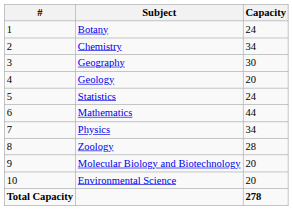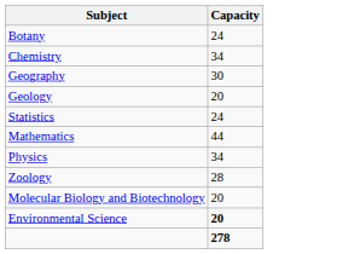 <table class="wikitable">
 <tr>
-<th>#</th>
 <th>Subject</th>
 <th>Capacity</th>
 </tr>
 <tr>
-<td>1</td>
 <td><a href='#'>Botany</a></td>
 <td>24</td>
 </tr>
 <tr>
-<td>2</td>
 <td><a href='#'>Chemistry</a></td>
 <td>34</td>
 </tr>
 <tr>
-<td>3</td>
 <td><a href='#'>Geography</a></td>
 <td>30</td>
 </tr>
 <tr>
-<td>4</td>
 <td><a href='#'>Geology</a></td>
 <td>20</td>
 </tr>
 <tr>
-<td>5</td>
 <td><a href='#'>Statistics</a></td>
 <td>24</td>
 </tr>
 <tr>
-<td>6</td>
 <td><a href='#'>Mathematics</a></td>
 <td>44</td>
 </tr>
 <tr>
-<td>7</td>
 <td><a href='#'>Physics</a></td>
 <td>34</td>
 </tr>
 <tr>
-<td>8</td>
 <td><a href='#'>Zoology</a></td>
 <td>28</td>
 </tr>
 <tr>
-<td>9</td>
 <td><a href='#'>Molecular Biology and Biotechnology</a></td>
 <td>20</td>
 </tr>
 <tr>
-<td>10</td>
 <td><a href='#'>Environmental Science</a></td>
-<td>20</td>
+<td><strong>20</strong></td>
 </tr>
 <tr>
-<td><strong>Total Capacity</strong></td>
 <td></td>
 <td><strong>278</strong></td>
 </tr>
 </table>
